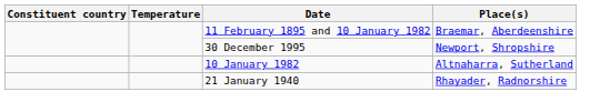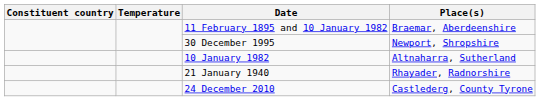 <table class="wikitable sortable">
 <tr>
 <th>Constituent country</th>
 <th>Temperature</th>
 <th>Date</th>
 <th>Place(s)</th>
 </tr>
 <tr>
 <td rowspan="2"></td>
 <td rowspan="2"></td>
 <td><a href='#'>11 February 1895</a> and <a href='#'>10 January 1982</a></td>
 <td><a href='#'>Braemar</a>, <a href='#'>Aberdeenshire</a></td>
 </tr>
 <tr>
 <td>30 December 1995</td>
 <td><a href='#'>Newport</a>, <a href='#'>Shropshire</a></td>
 </tr>
 <tr>
 <td></td>
 <td></td>
 <td><a href='#'>10 January 1982</a></td>
 <td><a href='#'>Altnaharra</a>, <a href='#'>Sutherland</a></td>
 </tr>
 <tr>
 <td></td>
 <td></td>
 <td>21 January 1940</td>
 <td><a href='#'>Rhayader</a>, <a href='#'>Radnorshire</a></td>
 </tr>
+<tr>
+<td></td>
+<td></td>
+<td><a href='#'>24 December 2010</a></td>
+<td><a href='#'>Castlederg</a>, <a href='#'>County Tyrone</a></td>
+</tr>
 </table>
